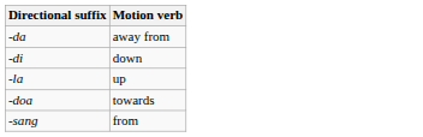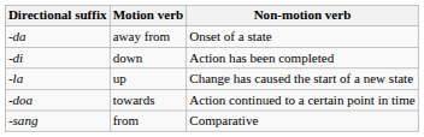 <table class="wikitable">
 <tr>
 <th>Directional suffix</th>
 <th>Motion verb</th>
+<th>Non-motion verb</th>
 </tr>
 <tr>
 <td><em>-da</em></td>
 <td>away from</td>
+<td>Onset of a state</td>
 </tr>
 <tr>
 <td><em>-di</em></td>
 <td>down</td>
+<td>Action has been completed</td>
 </tr>
 <tr>
 <td><em>-la</em></td>
 <td>up</td>
+<td>Change has caused the start of a new state</td>
 </tr>
 <tr>
 <td><em>-doa</em></td>
 <td>towards</td>
+<td>Action continued to a certain point in time</td>
 </tr>
 <tr>
 <td><em>-sang</em></td>
 <td>from</td>
+<td>Comparative</td>
 </tr>
 </table>
